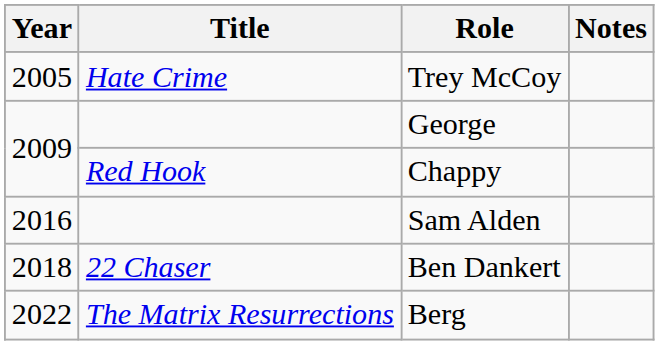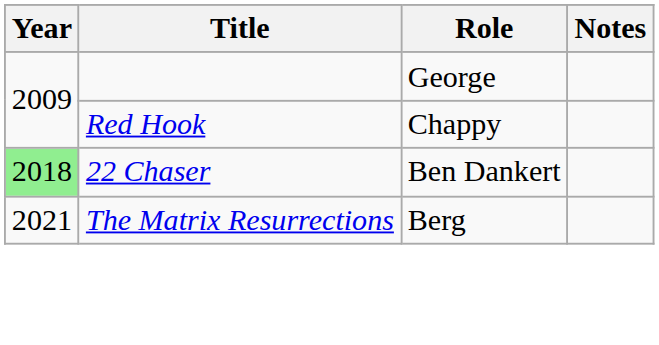 <table class="wikitable sortable">
 <tr>
 <th>Year</th>
 <th>Title</th>
 <th>Role</th>
 <th class="unsortable">Notes</th>
-</tr>
-<tr>
-<td>2005</td>
-<td><em><a href='#'>Hate Crime</a></em></td>
-<td>Trey McCoy</td>
-<td></td>
 </tr>
 <tr>
 <td rowspan="2">2009</td>
 <td><em></em></td>
 <td>George</td>
 <td></td>
 </tr>
 <tr>
 <td><em><a href='#'>Red Hook</a></em></td>
 <td>Chappy</td>
 <td></td>
 </tr>
 <tr>
-<td>2016</td>
-<td><em></em></td>
-<td>Sam Alden</td>
-<td></td>
-</tr>
-<tr>
-<td>2018</td>
+<td style="background: lightgreen;">2018</td>
 <td><em><a href='#'>22 Chaser</a></em></td>
 <td>Ben Dankert</td>
 <td></td>
 </tr>
 <tr>
-<td>2022</td>
+<td>2021</td>
 <td><em><a href='#'>The Matrix Resurrections</a></em></td>
 <td>Berg</td>
 <td></td>
 </tr>
 </table>
